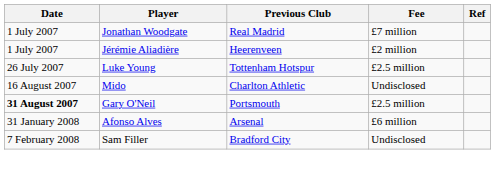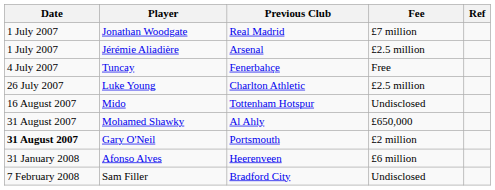 <table class="wikitable" style="font-size:95%;">
 <tr>
 <th width=125px>Date</th>
 <th width=170px>Player</th>
 <th width=190px>Previous Club</th>
 <th width=125px>Fee</th>
 <th width=30px>Ref</th>
 </tr>
 <tr>
 <td>1 July 2007</td>
 <td> <a href='#'>Jonathan Woodgate</a></td>
 <td><a href='#'>Real Madrid</a></td>
 <td>£7 million</td>
 <td></td>
 </tr>
 <tr>
 <td>1 July 2007</td>
 <td> <a href='#'>Jérémie Aliadière</a></td>
-<td><a href='#'>Heerenveen</a></td>
-<td>£2 million</td>
+<td><a href='#'>Arsenal</a></td>
+<td>£2.5 million</td>
+<td></td>
+</tr>
+<tr>
+<td>4 July 2007</td>
+<td> <a href='#'>Tuncay</a></td>
+<td><a href='#'>Fenerbahçe</a></td>
+<td>Free</td>
 <td></td>
 </tr>
 <tr>
 <td>26 July 2007</td>
 <td> <a href='#'>Luke Young</a></td>
-<td><a href='#'>Tottenham Hotspur</a></td>
+<td><a href='#'>Charlton Athletic</a></td>
 <td>£2.5 million</td>
 <td></td>
 </tr>
 <tr>
 <td>16 August 2007</td>
 <td> <a href='#'>Mido</a></td>
-<td><a href='#'>Charlton Athletic</a></td>
+<td><a href='#'>Tottenham Hotspur</a></td>
 <td>Undisclosed</td>
+<td></td>
+</tr>
+<tr>
+<td>31 August 2007</td>
+<td> <a href='#'>Mohamed Shawky</a></td>
+<td><a href='#'>Al Ahly</a></td>
+<td>£650,000</td>
 <td></td>
 </tr>
 <tr>
 <td><strong>31 August 2007</strong></td>
 <td> <a href='#'>Gary O'Neil</a></td>
 <td><a href='#'>Portsmouth</a></td>
-<td>£2.5 million</td>
+<td>£2 million</td>
 <td></td>
 </tr>
 <tr>
 <td>31 January 2008</td>
 <td> <a href='#'>Afonso Alves</a></td>
-<td><a href='#'>Arsenal</a></td>
+<td><a href='#'>Heerenveen</a></td>
 <td>£6 million</td>
 <td></td>
 </tr>
 <tr>
 <td>7 February 2008</td>
 <td> Sam Filler</td>
 <td><a href='#'>Bradford City</a></td>
 <td>Undisclosed</td>
 <td></td>
 </tr>
 </table>
